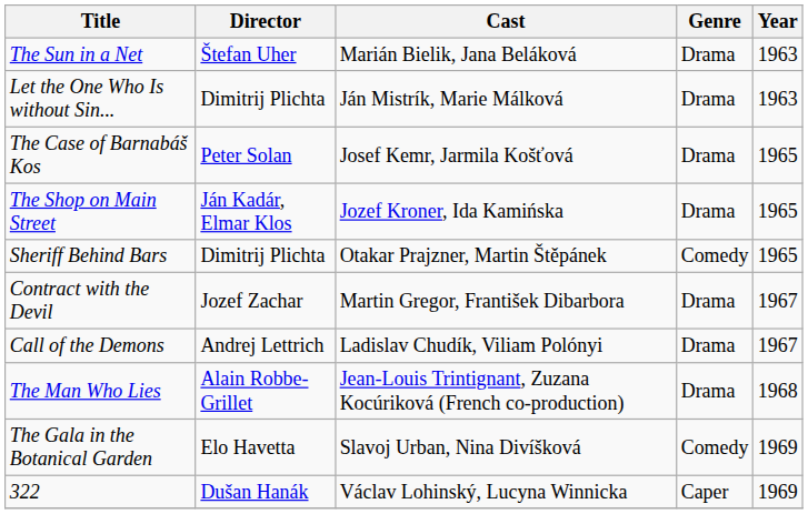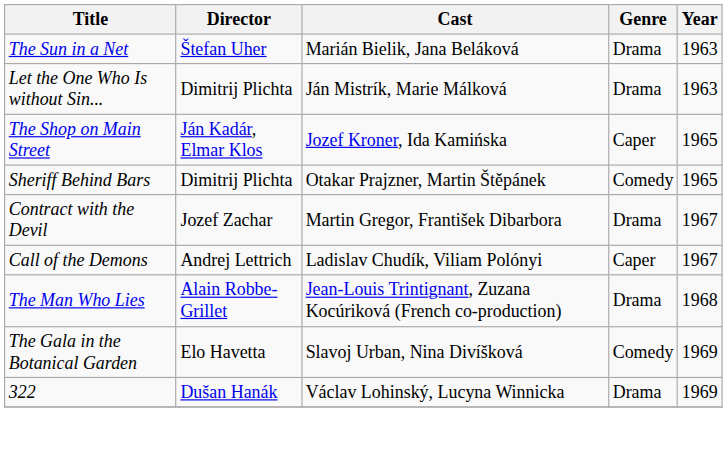 <table class="wikitable" style="font-size: 95%;">
 <tr>
 <th>Title</th>
 <th>Director</th>
 <th>Cast</th>
 <th>Genre</th>
 <th>Year</th>
 </tr>
 <tr>
 <td><em><a href='#'>The Sun in a Net</a></em></td>
 <td><a href='#'>Štefan Uher</a></td>
 <td>Marián Bielik, Jana Beláková</td>
 <td>Drama</td>
 <td>1963</td>
 </tr>
 <tr>
 <td><em>Let the One Who Is without Sin...</em></td>
 <td>Dimitrij Plichta</td>
 <td>Ján Mistrík, Marie Málková</td>
 <td>Drama</td>
 <td>1963</td>
 </tr>
 <tr>
-<td><em>The Case of Barnabáš Kos</em></td>
-<td><a href='#'>Peter Solan</a></td>
-<td>Josef Kemr, Jarmila Košťová</td>
-<td>Drama</td>
-<td>1965</td>
-</tr>
-<tr>
 <td><em><a href='#'>The Shop on Main Street</a></em></td>
 <td><a href='#'>Ján Kadár</a>, <a href='#'>Elmar Klos</a></td>
 <td><a href='#'>Jozef Kroner</a>, Ida Kamińska</td>
-<td>Drama</td>
+<td>Caper</td>
 <td>1965</td>
 </tr>
 <tr>
 <td><em>Sheriff Behind Bars</em></td>
 <td>Dimitrij Plichta</td>
 <td>Otakar Prajzner, Martin Štěpánek</td>
 <td>Comedy</td>
 <td>1965</td>
 </tr>
 <tr>
 <td><em>Contract with the Devil</em></td>
 <td>Jozef Zachar</td>
 <td>Martin Gregor, František Dibarbora</td>
 <td>Drama</td>
 <td>1967</td>
 </tr>
 <tr>
 <td><em>Call of the Demons</em></td>
 <td>Andrej Lettrich</td>
 <td>Ladislav Chudík, Viliam Polónyi</td>
-<td>Drama</td>
+<td>Caper</td>
 <td>1967</td>
 </tr>
 <tr>
 <td><em><a href='#'>The Man Who Lies</a></em></td>
 <td><a href='#'>Alain Robbe-Grillet</a> </td>
 <td><a href='#'>Jean-Louis Trintignant</a>, Zuzana Kocúriková (French co-production)</td>
 <td>Drama</td>
 <td>1968</td>
 </tr>
 <tr>
 <td><em>The Gala in the Botanical Garden</em></td>
 <td>Elo Havetta</td>
 <td>Slavoj Urban, Nina Divíšková</td>
 <td>Comedy</td>
 <td>1969</td>
 </tr>
 <tr>
 <td><em>322</em></td>
 <td><a href='#'>Dušan Hanák</a></td>
 <td>Václav Lohinský, Lucyna Winnicka</td>
-<td>Caper</td>
+<td>Drama</td>
 <td>1969</td>
 </tr>
 <tr>
 </tr>
 </table>
